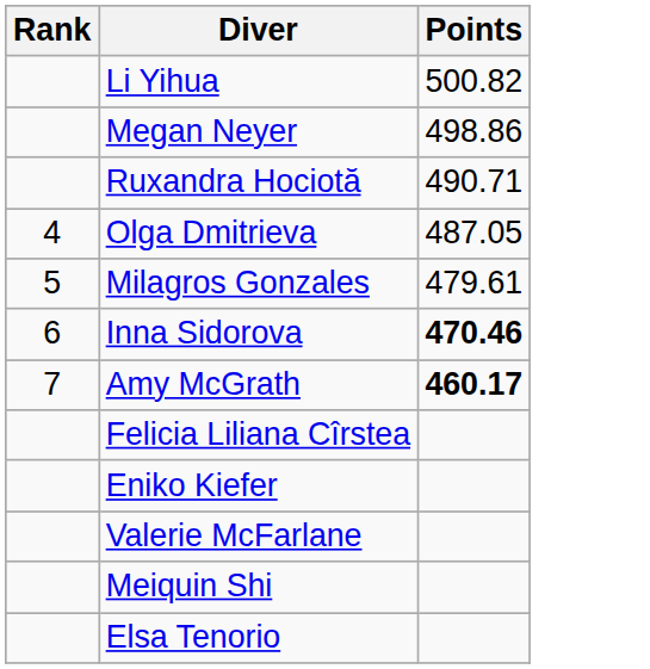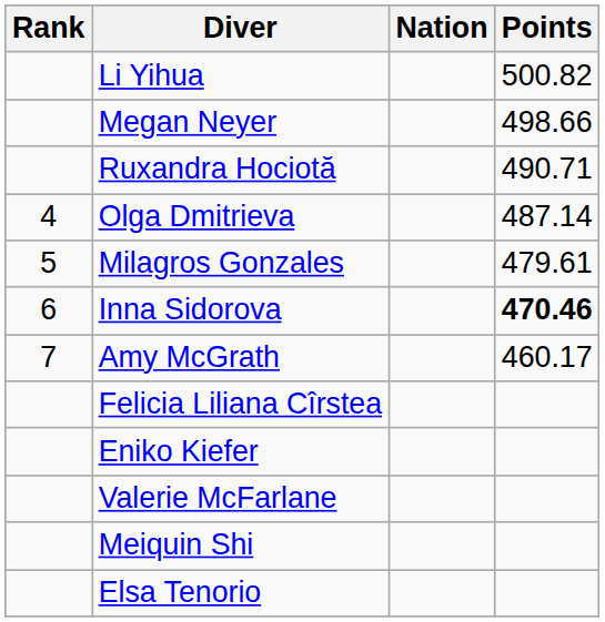 <table class="wikitable sortable" style="text-align:center">
 <tr>
 <th>Rank</th>
 <th>Diver</th>
+<th>Nation</th>
 <th>Points</th>
 </tr>
 <tr>
 <td></td>
 <td align=left><a href='#'>Li Yihua</a></td>
+<td align=left></td>
 <td>500.82</td>
 </tr>
 <tr>
 <td></td>
 <td align=left><a href='#'>Megan Neyer</a></td>
-<td>498.86</td>
+<td align=left></td>
+<td>498.66</td>
 </tr>
 <tr>
 <td></td>
 <td align=left><a href='#'>Ruxandra Hociotă</a></td>
+<td align=left></td>
 <td>490.71</td>
 </tr>
 <tr>
 <td>4</td>
 <td align=left><a href='#'>Olga Dmitrieva</a></td>
-<td>487.05</td>
+<td align=left></td>
+<td>487.14</td>
 </tr>
 <tr>
 <td>5</td>
 <td align=left><a href='#'>Milagros Gonzales</a></td>
+<td align=left></td>
 <td>479.61</td>
 </tr>
 <tr>
 <td>6</td>
 <td align=left><a href='#'>Inna Sidorova</a></td>
+<td align=left></td>
 <td><strong>470.46</strong></td>
 </tr>
 <tr>
 <td>7</td>
 <td align=left><a href='#'>Amy McGrath</a></td>
-<td><strong>460.17</strong></td>
+<td align=left></td>
+<td>460.17</td>
 </tr>
 <tr>
 <td></td>
 <td align=left><a href='#'>Felicia Liliana Cîrstea</a></td>
+<td align=left></td>
 <td></td>
 </tr>
 <tr>
 <td></td>
 <td align=left><a href='#'>Eniko Kiefer</a></td>
+<td align=left></td>
 <td></td>
 </tr>
 <tr>
 <td></td>
 <td align=left><a href='#'>Valerie McFarlane</a></td>
+<td align=left></td>
 <td></td>
 </tr>
 <tr>
 <td></td>
 <td align=left><a href='#'>Meiquin Shi</a></td>
+<td align=left></td>
 <td></td>
 </tr>
 <tr>
 <td></td>
 <td align=left><a href='#'>Elsa Tenorio</a></td>
+<td align=left></td>
 <td></td>
 </tr>
 </table>
